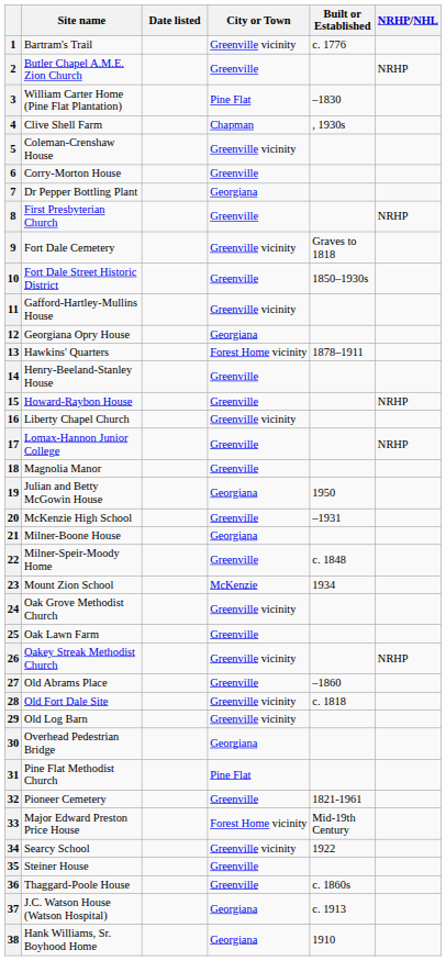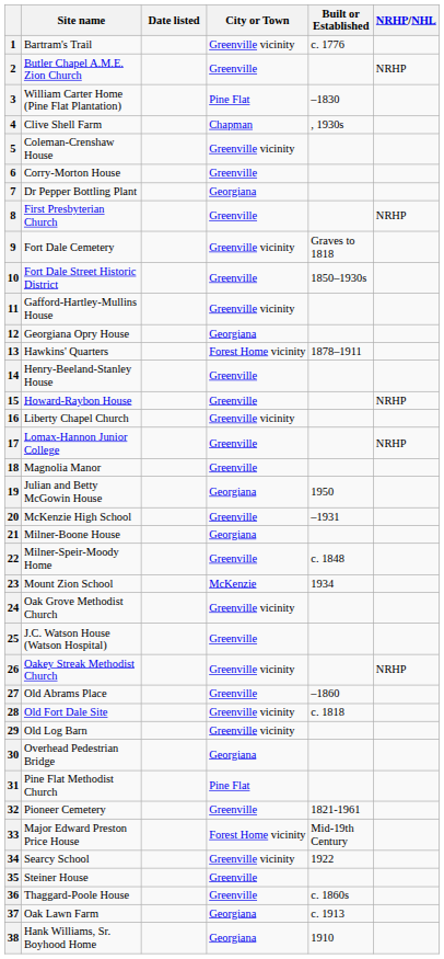 <table class="wikitable" style="width:98%">
 <tr>
 <th width = 2% ></th>
 <th>Site name</th>
 <th width = 15% >Date listed</th>
 <th width = 15% >City or Town</th>
 <th width = 15% >Built or Established</th>
 <th width = 5%  ><a href='#'>NRHP</a>/<a href='#'>NHL</a></th>
 </tr>
 <tr ->
 <th>1</th>
 <td>Bartram's Trail</td>
 <td></td>
 <td><a href='#'>Greenville</a> vicinity</td>
 <td>c. 1776</td>
 <td></td>
 </tr>
 <tr ->
 <th>2</th>
 <td><a href='#'>Butler Chapel A.M.E. Zion Church</a></td>
 <td></td>
 <td><a href='#'>Greenville</a></td>
 <td></td>
 <td>NRHP</td>
 </tr>
 <tr ->
 <th>3</th>
 <td>William Carter Home (Pine Flat Plantation)</td>
 <td></td>
 <td><a href='#'>Pine Flat</a></td>
 <td>–1830</td>
 <td></td>
 </tr>
 <tr>
 <th>4</th>
 <td>Clive Shell Farm</td>
 <td></td>
 <td><a href='#'>Chapman</a></td>
 <td>, 1930s</td>
 <td></td>
 </tr>
 <tr ->
 <th>5</th>
 <td>Coleman-Crenshaw House</td>
 <td></td>
 <td><a href='#'>Greenville</a> vicinity</td>
 <td></td>
 <td></td>
 </tr>
 <tr ->
 <th>6</th>
 <td>Corry-Morton House</td>
 <td></td>
 <td><a href='#'>Greenville</a></td>
 <td></td>
 <td></td>
 </tr>
 <tr ->
 <th>7</th>
 <td>Dr Pepper Bottling Plant</td>
 <td></td>
 <td><a href='#'>Georgiana</a></td>
 <td></td>
 <td></td>
 </tr>
 <tr ->
 <th>8</th>
 <td><a href='#'>First Presbyterian Church</a></td>
 <td></td>
 <td><a href='#'>Greenville</a></td>
 <td></td>
 <td>NRHP</td>
 </tr>
 <tr ->
 <th>9</th>
 <td>Fort Dale Cemetery</td>
 <td></td>
 <td><a href='#'>Greenville</a> vicinity</td>
 <td>Graves to 1818</td>
 <td></td>
 </tr>
 <tr ->
 <th>10</th>
 <td><a href='#'>Fort Dale Street Historic District</a></td>
 <td></td>
 <td><a href='#'>Greenville</a></td>
 <td>1850–1930s</td>
 <td></td>
 </tr>
 <tr ->
 <th>11</th>
 <td>Gafford-Hartley-Mullins House</td>
 <td></td>
 <td><a href='#'>Greenville</a> vicinity</td>
 <td></td>
 <td></td>
 </tr>
 <tr ->
 <th>12</th>
 <td>Georgiana Opry House</td>
 <td></td>
 <td><a href='#'>Georgiana</a></td>
 <td></td>
 <td></td>
 </tr>
 <tr ->
 <th>13</th>
 <td>Hawkins' Quarters</td>
 <td></td>
 <td><a href='#'>Forest Home</a> vicinity</td>
 <td>1878–1911</td>
 <td></td>
 </tr>
 <tr ->
 <th>14</th>
 <td>Henry-Beeland-Stanley House</td>
 <td></td>
 <td><a href='#'>Greenville</a></td>
 <td></td>
 <td></td>
 </tr>
 <tr ->
 <th>15</th>
 <td><a href='#'>Howard-Raybon House</a></td>
 <td></td>
 <td><a href='#'>Greenville</a></td>
 <td></td>
 <td>NRHP</td>
 </tr>
 <tr ->
 <th>16</th>
 <td>Liberty Chapel Church</td>
 <td></td>
 <td><a href='#'>Greenville</a> vicinity</td>
 <td></td>
 <td></td>
 </tr>
 <tr ->
 <th>17</th>
 <td><a href='#'>Lomax-Hannon Junior College</a></td>
 <td></td>
 <td><a href='#'>Greenville</a></td>
 <td></td>
 <td>NRHP</td>
 </tr>
 <tr ->
 <th>18</th>
 <td>Magnolia Manor</td>
 <td></td>
 <td><a href='#'>Greenville</a></td>
 <td></td>
 <td></td>
 </tr>
 <tr ->
 <th>19</th>
 <td>Julian and Betty McGowin House</td>
 <td></td>
 <td><a href='#'>Georgiana</a></td>
 <td>1950</td>
 <td></td>
 </tr>
 <tr ->
 <th>20</th>
 <td>McKenzie High School</td>
 <td></td>
 <td><a href='#'>Greenville</a></td>
 <td>–1931</td>
 <td></td>
 </tr>
 <tr ->
 <th>21</th>
 <td>Milner-Boone House</td>
 <td></td>
 <td><a href='#'>Georgiana</a></td>
 <td></td>
 <td></td>
 </tr>
 <tr ->
 <th>22</th>
 <td>Milner-Speir-Moody Home</td>
 <td></td>
 <td><a href='#'>Greenville</a></td>
 <td>c. 1848</td>
 <td></td>
 </tr>
 <tr ->
 <th>23</th>
 <td>Mount Zion School</td>
 <td></td>
 <td><a href='#'>McKenzie</a></td>
 <td>1934</td>
 <td></td>
 </tr>
 <tr ->
 <th>24</th>
 <td>Oak Grove Methodist Church</td>
 <td></td>
 <td><a href='#'>Greenville</a> vicinity</td>
 <td></td>
 <td></td>
 </tr>
 <tr>
 <th>25</th>
-<td>Oak Lawn Farm</td>
+<td>J.C. Watson House (Watson Hospital)</td>
 <td></td>
 <td><a href='#'>Greenville</a></td>
 <td></td>
 <td></td>
 </tr>
 <tr ->
 <th>26</th>
 <td><a href='#'>Oakey Streak Methodist Church</a></td>
 <td></td>
 <td><a href='#'>Greenville</a> vicinity</td>
 <td></td>
 <td>NRHP</td>
 </tr>
 <tr ->
 <th>27</th>
 <td>Old Abrams Place</td>
 <td></td>
 <td><a href='#'>Greenville</a></td>
 <td>–1860</td>
 <td></td>
 </tr>
 <tr ->
 <th>28</th>
 <td><a href='#'>Old Fort Dale Site</a></td>
 <td></td>
 <td><a href='#'>Greenville</a> vicinity</td>
 <td>c. 1818</td>
 <td></td>
 </tr>
 <tr ->
 <th>29</th>
 <td>Old Log Barn</td>
 <td></td>
 <td><a href='#'>Greenville</a> vicinity</td>
 <td></td>
 <td></td>
 </tr>
 <tr ->
 <th>30</th>
 <td>Overhead Pedestrian Bridge</td>
 <td></td>
 <td><a href='#'>Georgiana</a></td>
 <td></td>
 <td></td>
 </tr>
 <tr ->
 <th>31</th>
 <td>Pine Flat Methodist Church</td>
 <td></td>
 <td><a href='#'>Pine Flat</a></td>
 <td></td>
 <td></td>
 </tr>
 <tr ->
 <th>32</th>
 <td>Pioneer Cemetery</td>
 <td></td>
 <td><a href='#'>Greenville</a></td>
 <td>1821-1961</td>
 <td></td>
 </tr>
 <tr ->
 <th>33</th>
 <td>Major Edward Preston Price House</td>
 <td></td>
 <td><a href='#'>Forest Home</a> vicinity</td>
 <td>Mid-19th Century</td>
 <td></td>
 </tr>
 <tr ->
 <th>34</th>
 <td>Searcy School</td>
 <td></td>
 <td><a href='#'>Greenville</a> vicinity</td>
 <td>1922</td>
 <td></td>
 </tr>
 <tr ->
 <th>35</th>
 <td>Steiner House</td>
 <td></td>
 <td><a href='#'>Greenville</a></td>
 <td></td>
 <td></td>
 </tr>
 <tr ->
 <th>36</th>
 <td>Thaggard-Poole House</td>
 <td></td>
 <td><a href='#'>Greenville</a></td>
 <td>c. 1860s</td>
 <td></td>
 </tr>
 <tr ->
 <th>37</th>
-<td>J.C. Watson House (Watson Hospital)</td>
+<td>Oak Lawn Farm</td>
 <td></td>
 <td><a href='#'>Georgiana</a></td>
 <td>c. 1913</td>
 <td></td>
 </tr>
 <tr ->
 <th>38</th>
 <td>Hank Williams, Sr. Boyhood Home</td>
 <td></td>
 <td><a href='#'>Georgiana</a></td>
 <td>1910</td>
 <td></td>
 </tr>
 </table>
